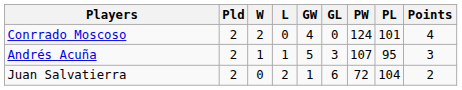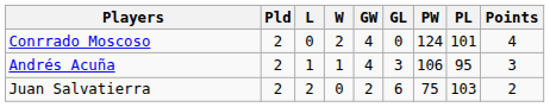 <table class=wikitable style="text-align:center">
 <tr>
 <th width=220>Players</th>
 <th width=20>Pld</th>
+<th width=20>L</th>
 <th width=20>W</th>
-<th width=20>L</th>
 <th width=20>GW</th>
 <th width=20>GL</th>
 <th width=20>PW</th>
 <th width=20>PL</th>
 <th width=50>Points</th>
 </tr>
 <tr>
 <td align=left> <a href='#'>Conrrado Moscoso</a></td>
 <td>2</td>
+<td>0</td>
 <td>2</td>
-<td>0</td>
 <td>4</td>
 <td>0</td>
 <td>124</td>
 <td>101</td>
 <td>4</td>
 </tr>
 <tr>
 <td align=left> <a href='#'>Andrés Acuña</a></td>
 <td>2</td>
 <td>1</td>
 <td>1</td>
-<td>5</td>
+<td>4</td>
 <td>3</td>
-<td>107</td>
+<td>106</td>
 <td>95</td>
 <td>3</td>
 </tr>
 <tr>
 <td align=left> Juan Salvatierra</td>
 <td>2</td>
+<td>2</td>
 <td>0</td>
 <td>2</td>
-<td>1</td>
 <td>6</td>
-<td>72</td>
-<td>104</td>
+<td>75</td>
+<td>103</td>
 <td>2</td>
 </tr>
 </table>
